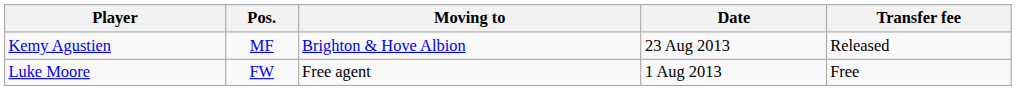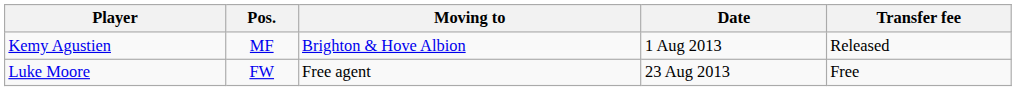 <table class="wikitable"  style="font-size:90%; width:100%;">
 <tr>
 <th>Player</th>
 <th>Pos.</th>
 <th>Moving to</th>
 <th>Date</th>
 <th>Transfer fee</th>
 </tr>
 <tr>
 <td> <a href='#'>Kemy Agustien</a></td>
 <td style="text-align:center;"><a href='#'>MF</a></td>
 <td> <a href='#'>Brighton & Hove Albion</a></td>
-<td>23 Aug 2013</td>
+<td>1 Aug 2013</td>
 <td>Released</td>
 </tr>
 <tr>
 <td> <a href='#'>Luke Moore</a></td>
 <td style="text-align:center;"><a href='#'>FW</a></td>
 <td>Free agent</td>
-<td>1 Aug 2013</td>
+<td>23 Aug 2013</td>
 <td>Free</td>
 </tr>
 </table>
